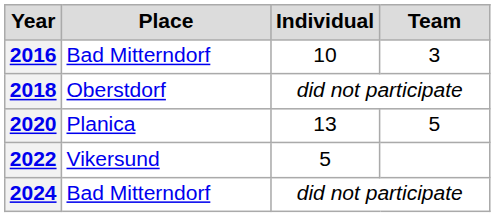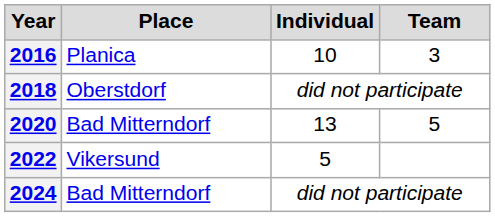 <table class="wikitable plainrowheaders" style="background:#fff; font-size:86%; line-height:16px; border:gray solid 1px; border-collapse:collapse;">
 <tr style="background:#ccc; text-align:center;">
 <th scope="col" style="background:#dcdcdc; width:25px;">Year</th>
 <th scope="col" style="background:#dcdcdc; width:130px;">Place</th>
 <th scope="col" style="background:#dcdcdc; width:65px;">Individual</th>
 <th scope="col" style="background:#dcdcdc; width:65px;">Team</th>
 </tr>
 <tr>
 <th scope=row align=center><a href='#'>2016</a></th>
-<td align=left> <a href='#'>Bad Mitterndorf</a></td>
+<td align=left> <a href='#'>Planica</a></td>
 <td align=center>10</td>
 <td align=center>3</td>
 </tr>
 <tr>
 <th scope=row align=center><a href='#'>2018</a></th>
 <td align=left> <a href='#'>Oberstdorf</a></td>
 <td align=center colspan=2><em>did not participate</em></td>
 </tr>
 <tr>
 <th scope=row align=center><a href='#'>2020</a></th>
-<td align=left> <a href='#'>Planica</a></td>
+<td align=left> <a href='#'>Bad Mitterndorf</a></td>
 <td align=center>13</td>
 <td align=center>5</td>
 </tr>
 <tr>
 <th scope=row align=center><a href='#'>2022</a></th>
 <td align=left> <a href='#'>Vikersund</a></td>
 <td align=center>5</td>
 <td align=center></td>
 </tr>
 <tr>
 <th scope=row align=center><a href='#'>2024</a></th>
 <td align=left> <a href='#'>Bad Mitterndorf</a></td>
 <td align=center colspan=2><em>did not participate</em></td>
 </tr>
 </table>
